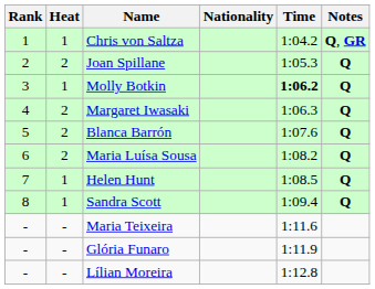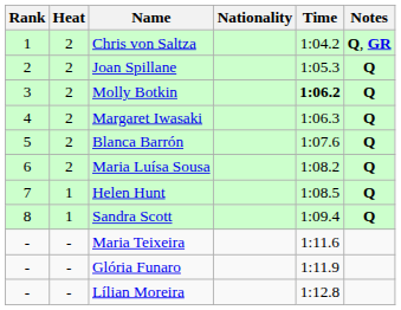 <table class="wikitable sortable" style="text-align:center">
 <tr>
 <th>Rank</th>
 <th>Heat</th>
 <th>Name</th>
 <th>Nationality</th>
 <th>Time</th>
 <th>Notes</th>
 </tr>
 <tr bgcolor=ccffcc>
 <td>1</td>
-<td>1</td>
+<td>2</td>
 <td align=left><a href='#'>Chris von Saltza</a></td>
 <td align=left></td>
 <td>1:04.2</td>
 <td><strong>Q</strong>, <strong><a href='#'>GR</a></strong></td>
 </tr>
 <tr bgcolor=ccffcc>
 <td>2</td>
 <td>2</td>
 <td align=left><a href='#'>Joan Spillane</a></td>
 <td align=left></td>
 <td>1:05.3</td>
 <td><strong>Q</strong></td>
 </tr>
 <tr bgcolor=ccffcc>
 <td>3</td>
-<td>1</td>
+<td>2</td>
 <td align=left><a href='#'>Molly Botkin</a></td>
 <td align=left></td>
 <td><strong>1:06.2</strong></td>
 <td><strong>Q</strong></td>
 </tr>
 <tr bgcolor=ccffcc>
 <td>4</td>
 <td>2</td>
 <td align=left><a href='#'>Margaret Iwasaki</a></td>
 <td align=left></td>
 <td>1:06.3</td>
 <td><strong>Q</strong></td>
 </tr>
 <tr bgcolor=ccffcc>
 <td>5</td>
 <td>2</td>
 <td align=left><a href='#'>Blanca Barrón</a></td>
 <td align=left></td>
 <td>1:07.6</td>
 <td><strong>Q</strong></td>
 </tr>
 <tr bgcolor=ccffcc>
 <td>6</td>
 <td>2</td>
 <td align=left><a href='#'>Maria Luísa Sousa</a></td>
 <td align=left></td>
 <td>1:08.2</td>
 <td><strong>Q</strong></td>
 </tr>
 <tr bgcolor=ccffcc>
 <td>7</td>
 <td>1</td>
 <td align=left><a href='#'>Helen Hunt</a></td>
 <td align=left></td>
 <td>1:08.5</td>
 <td><strong>Q</strong></td>
 </tr>
 <tr bgcolor=ccffcc>
 <td>8</td>
 <td>1</td>
 <td align=left><a href='#'>Sandra Scott</a></td>
 <td align=left></td>
 <td>1:09.4</td>
 <td><strong>Q</strong></td>
 </tr>
 <tr>
 <td>-</td>
 <td>-</td>
 <td align=left><a href='#'>Maria Teixeira</a></td>
 <td align=left></td>
 <td>1:11.6</td>
 <td></td>
 </tr>
 <tr>
 <td>-</td>
 <td>-</td>
 <td align=left><a href='#'>Glória Funaro</a></td>
 <td align=left></td>
 <td>1:11.9</td>
 <td></td>
 </tr>
 <tr>
 <td>-</td>
 <td>-</td>
 <td align=left><a href='#'>Lílian Moreira</a></td>
 <td align=left></td>
 <td>1:12.8</td>
 <td></td>
 </tr>
 </table>
